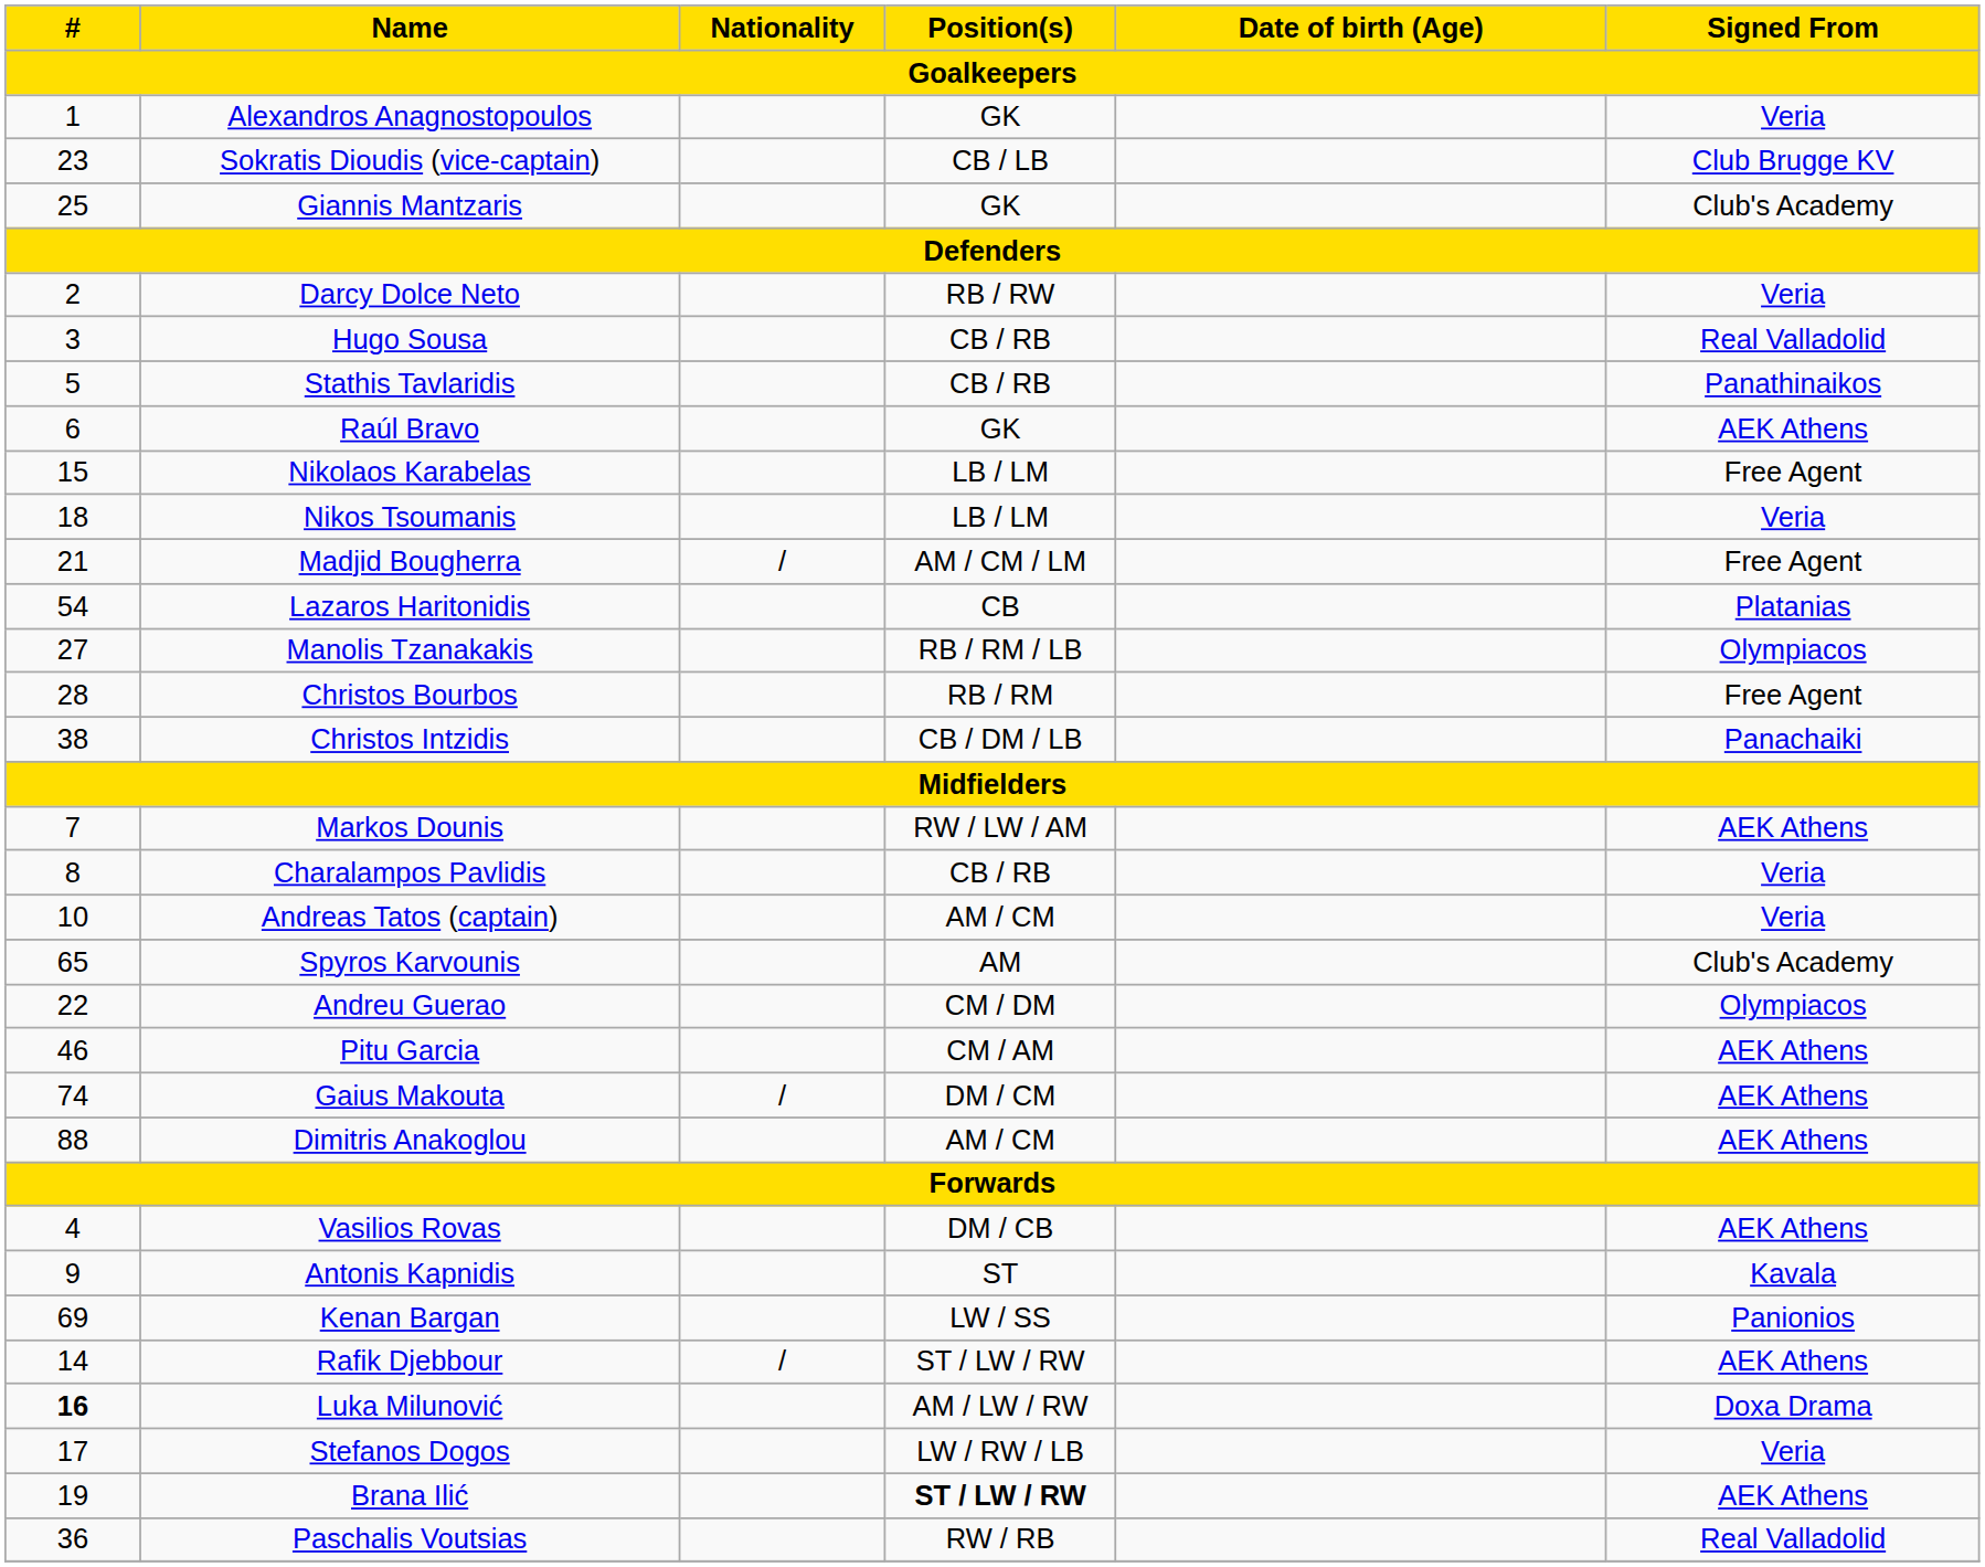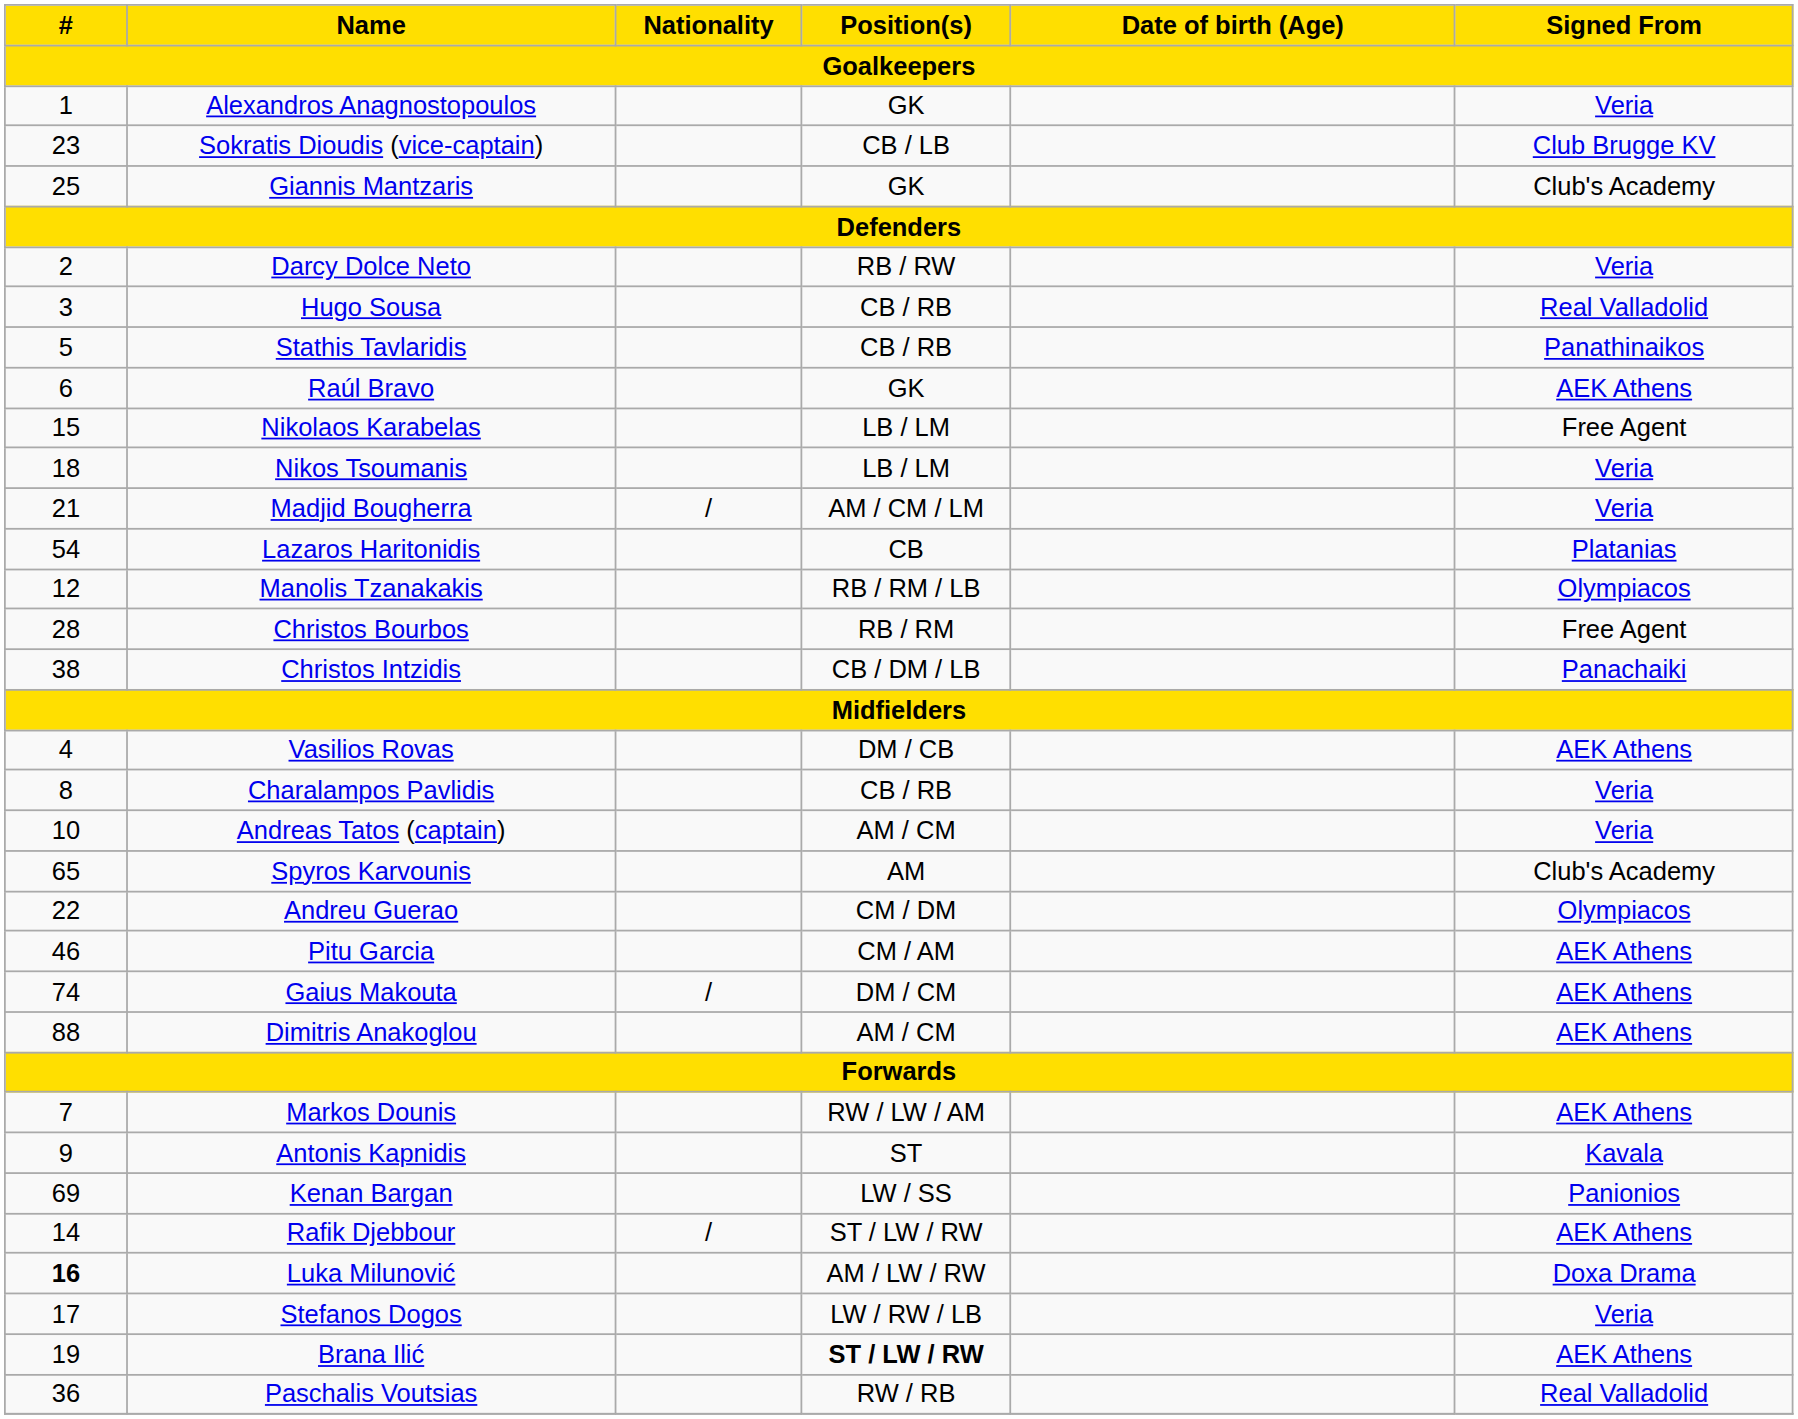 <table class="wikitable" style="text-align:center; font-size:90%; width:80%;">
 <tr>
 <th style="background:#FFDF00; color:black; text-align:center;"; width=50>#</th>
 <th style="background:#FFDF00; color:black; text-align:center;"; width=220>Name</th>
 <th style="background:#FFDF00; color:black; text-align:center;"; width=80>Nationality</th>
 <th style="background:#FFDF00; color:black; text-align:center;"; width=90>Position(s)</th>
 <th style="background:#FFDF00; color:black; text-align:center;"; width=200>Date of birth (Age)</th>
 <th style="background:#FFDF00; color:black; text-align:center;"; width=150>Signed From</th>
 </tr>
 <tr>
 <th colspan="6" style="background:#FFDF00; color:black; text-align:center"><strong>Goalkeepers</strong></th>
 </tr>
 <tr>
 <td>1</td>
 <td><a href='#'>Alexandros Anagnostopoulos</a></td>
 <td></td>
 <td>GK</td>
 <td></td>
 <td> <a href='#'>Veria</a></td>
 </tr>
 <tr>
 <td>23</td>
 <td><a href='#'>Sokratis Dioudis</a> (<a href='#'>vice-captain</a>)</td>
 <td></td>
 <td>CB / LB</td>
 <td></td>
 <td> <a href='#'>Club Brugge KV</a></td>
 </tr>
 <tr>
 <td>25</td>
 <td><a href='#'>Giannis Mantzaris</a></td>
 <td></td>
 <td>GK</td>
 <td></td>
 <td>Club's Academy</td>
 </tr>
 <tr>
 <th colspan="6" style="background:#FFDF00; color:black; text-align:center"><strong>Defenders</strong></th>
 </tr>
 <tr>
 <td>2</td>
 <td><a href='#'>Darcy Dolce Neto</a></td>
 <td></td>
 <td>RB / RW</td>
 <td></td>
 <td> <a href='#'>Veria</a></td>
 </tr>
 <tr>
 <td>3</td>
 <td><a href='#'>Hugo Sousa</a></td>
 <td></td>
 <td>CB / RB</td>
 <td></td>
 <td> <a href='#'>Real Valladolid</a></td>
 </tr>
 <tr>
 <td>5</td>
 <td><a href='#'>Stathis Tavlaridis</a></td>
 <td></td>
 <td>CB / RB</td>
 <td></td>
 <td> <a href='#'>Panathinaikos</a></td>
 </tr>
 <tr>
 <td>6</td>
 <td><a href='#'>Raúl Bravo</a></td>
 <td></td>
 <td>GK</td>
 <td></td>
 <td> <a href='#'>AEK Athens</a></td>
 </tr>
 <tr>
 <td>15</td>
 <td><a href='#'>Nikolaos Karabelas</a></td>
 <td></td>
 <td>LB / LM</td>
 <td></td>
 <td>Free Agent</td>
 </tr>
 <tr>
 <td>18</td>
 <td><a href='#'>Nikos Tsoumanis</a></td>
 <td></td>
 <td>LB / LM</td>
 <td></td>
 <td> <a href='#'>Veria</a></td>
 </tr>
 <tr>
 <td>21</td>
 <td><a href='#'>Madjid Bougherra</a></td>
 <td> / </td>
 <td>AM / CM / LM</td>
 <td></td>
-<td>Free Agent</td>
+<td> <a href='#'>Veria</a></td>
 </tr>
 <tr>
 <td>54</td>
 <td><a href='#'>Lazaros Haritonidis</a></td>
 <td></td>
 <td>CB</td>
 <td></td>
 <td> <a href='#'>Platanias</a></td>
 </tr>
 <tr>
-<td>27</td>
+<td>12</td>
 <td><a href='#'>Manolis Tzanakakis</a></td>
 <td></td>
 <td>RB / RM / LB</td>
 <td></td>
 <td> <a href='#'>Olympiacos</a></td>
 </tr>
 <tr>
 <td>28</td>
 <td><a href='#'>Christos Bourbos</a></td>
 <td></td>
 <td>RB / RM</td>
 <td></td>
 <td>Free Agent</td>
 </tr>
 <tr>
 <td>38</td>
 <td><a href='#'>Christos Intzidis</a></td>
 <td></td>
 <td>CB / DM / LB</td>
 <td></td>
 <td> <a href='#'>Panachaiki</a></td>
 </tr>
 <tr>
 <th colspan="6" style="background:#FFDF00; color:black; text-align:center"><strong>Midfielders</strong></th>
 </tr>
 <tr>
-<td>7</td>
-<td><a href='#'>Markos Dounis</a></td>
+<td>4</td>
+<td><a href='#'>Vasilios Rovas</a></td>
 <td></td>
-<td>RW / LW / AM</td>
+<td>DM / CB</td>
 <td></td>
 <td> <a href='#'>AEK Athens</a></td>
 </tr>
 <tr>
 <td>8</td>
 <td><a href='#'>Charalampos Pavlidis</a></td>
 <td></td>
 <td>CB / RB</td>
 <td></td>
 <td> <a href='#'>Veria</a></td>
 </tr>
 <tr>
 <td>10</td>
 <td><a href='#'>Andreas Tatos</a> (<a href='#'>captain</a>)</td>
 <td></td>
 <td>AM / CM</td>
 <td></td>
 <td> <a href='#'>Veria</a></td>
 </tr>
 <tr>
 <td>65</td>
 <td><a href='#'>Spyros Karvounis</a></td>
 <td></td>
 <td>AM</td>
 <td></td>
 <td>Club's Academy</td>
 </tr>
 <tr>
 <td>22</td>
 <td><a href='#'>Andreu Guerao</a></td>
 <td></td>
 <td>CM / DM</td>
 <td></td>
 <td> <a href='#'>Olympiacos</a></td>
 </tr>
 <tr>
 <td>46</td>
 <td><a href='#'>Pitu Garcia</a></td>
 <td></td>
 <td>CM / AM</td>
 <td></td>
 <td> <a href='#'>AEK Athens</a></td>
 </tr>
 <tr>
 <td>74</td>
 <td><a href='#'>Gaius Makouta</a></td>
 <td> / </td>
 <td>DM / CM</td>
 <td></td>
 <td> <a href='#'>AEK Athens</a></td>
 </tr>
 <tr>
 <td>88</td>
 <td><a href='#'>Dimitris Anakoglou</a></td>
 <td></td>
 <td>AM / CM</td>
 <td></td>
 <td> <a href='#'>AEK Athens</a></td>
 </tr>
 <tr>
 <th colspan="6" style="background:#FFDF00; color:black; text-align:center"><strong>Forwards</strong></th>
 </tr>
 <tr>
-<td>4</td>
-<td><a href='#'>Vasilios Rovas</a></td>
+<td>7</td>
+<td><a href='#'>Markos Dounis</a></td>
 <td></td>
-<td>DM / CB</td>
+<td>RW / LW / AM</td>
 <td></td>
 <td> <a href='#'>AEK Athens</a></td>
 </tr>
 <tr>
 <td>9</td>
 <td><a href='#'>Antonis Kapnidis</a></td>
 <td></td>
 <td>ST</td>
 <td></td>
 <td> <a href='#'>Kavala</a></td>
 </tr>
 <tr>
 <td>69</td>
 <td><a href='#'>Kenan Bargan</a></td>
 <td></td>
 <td>LW / SS</td>
 <td></td>
 <td> <a href='#'>Panionios</a></td>
 </tr>
 <tr>
 <td>14</td>
 <td><a href='#'>Rafik Djebbour</a></td>
 <td> / </td>
 <td>ST / LW / RW</td>
 <td></td>
 <td> <a href='#'>AEK Athens</a></td>
 </tr>
 <tr>
 <td><strong>16</strong></td>
 <td><a href='#'>Luka Milunović</a></td>
 <td></td>
 <td>AM / LW / RW</td>
 <td></td>
 <td> <a href='#'>Doxa Drama</a></td>
 </tr>
 <tr>
 <td>17</td>
 <td><a href='#'>Stefanos Dogos</a></td>
 <td></td>
 <td>LW / RW / LB</td>
 <td></td>
 <td> <a href='#'>Veria</a></td>
 </tr>
 <tr>
 <td>19</td>
 <td><a href='#'>Brana Ilić</a></td>
 <td></td>
 <td><strong>ST / LW / RW</strong></td>
 <td></td>
 <td> <a href='#'>AEK Athens</a></td>
 </tr>
 <tr>
 <td>36</td>
 <td><a href='#'>Paschalis Voutsias</a></td>
 <td></td>
 <td>RW / RB</td>
 <td></td>
 <td> <a href='#'>Real Valladolid</a></td>
 </tr>
 <tr>
 </tr>
 </table>
